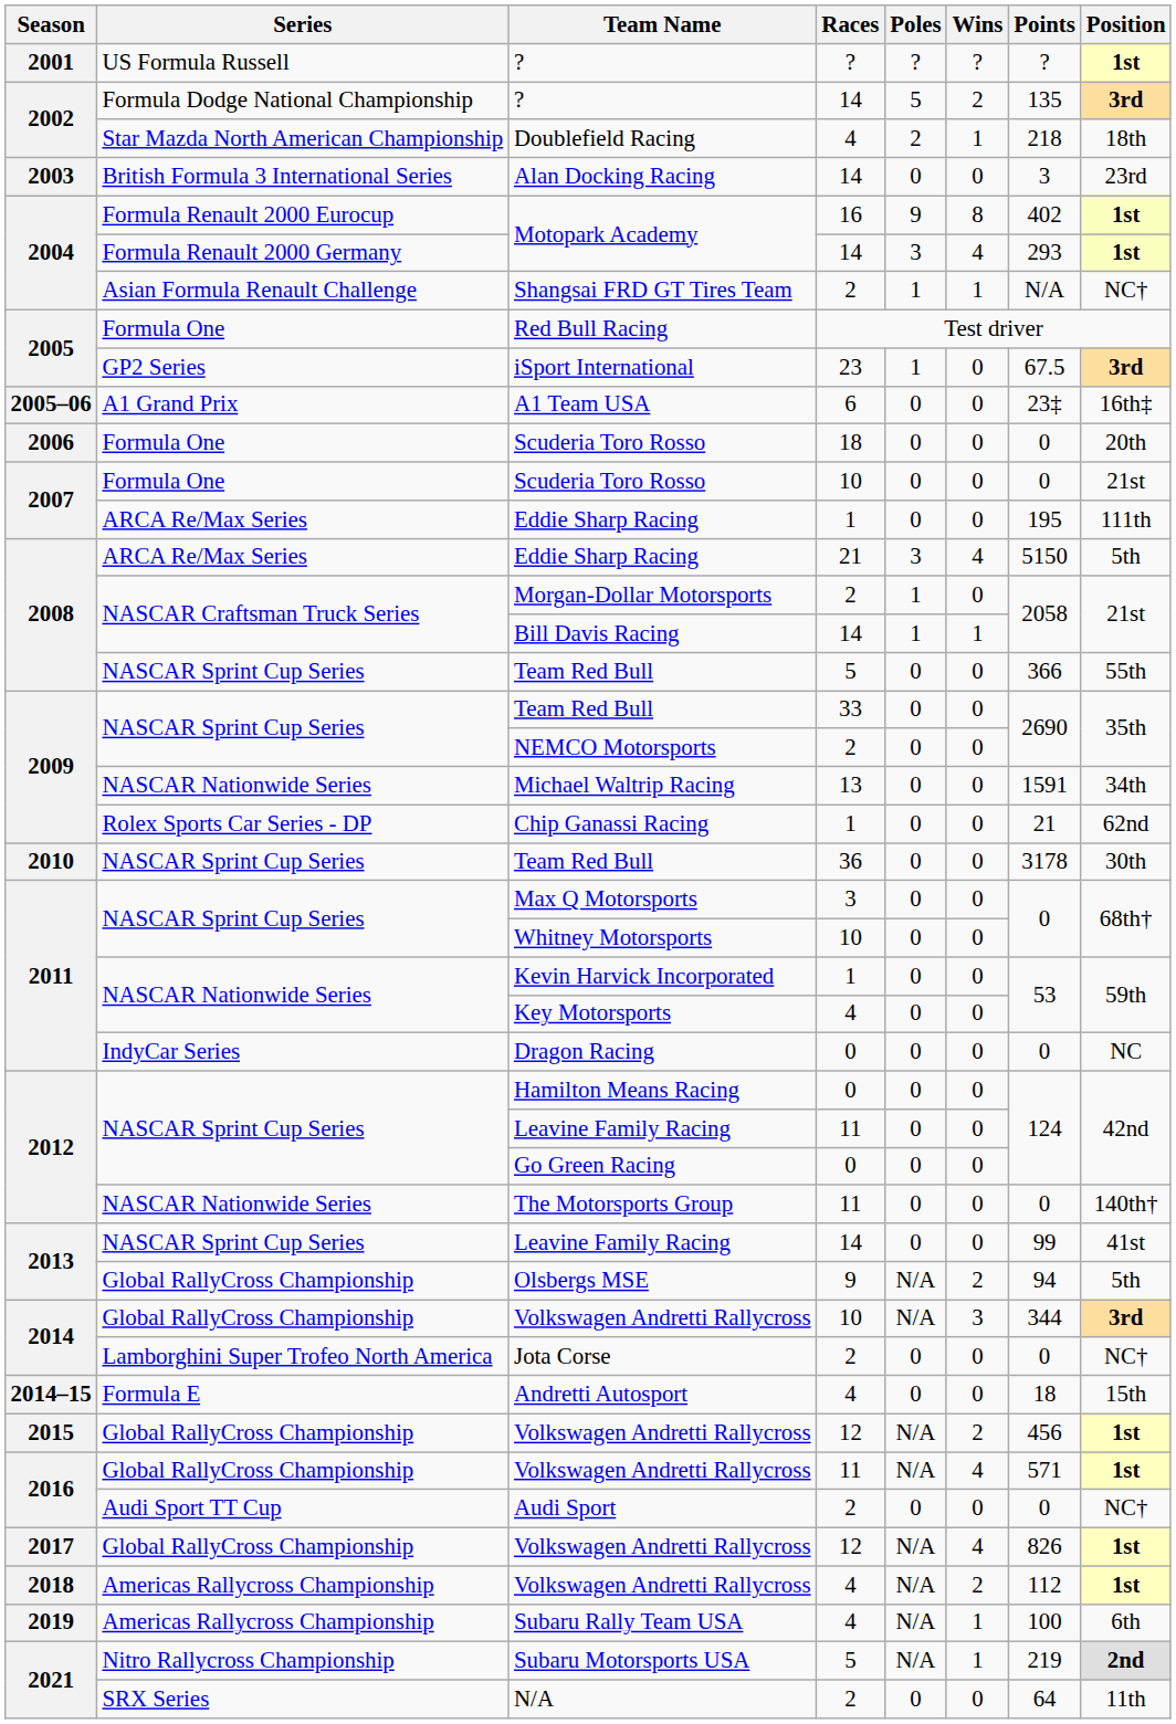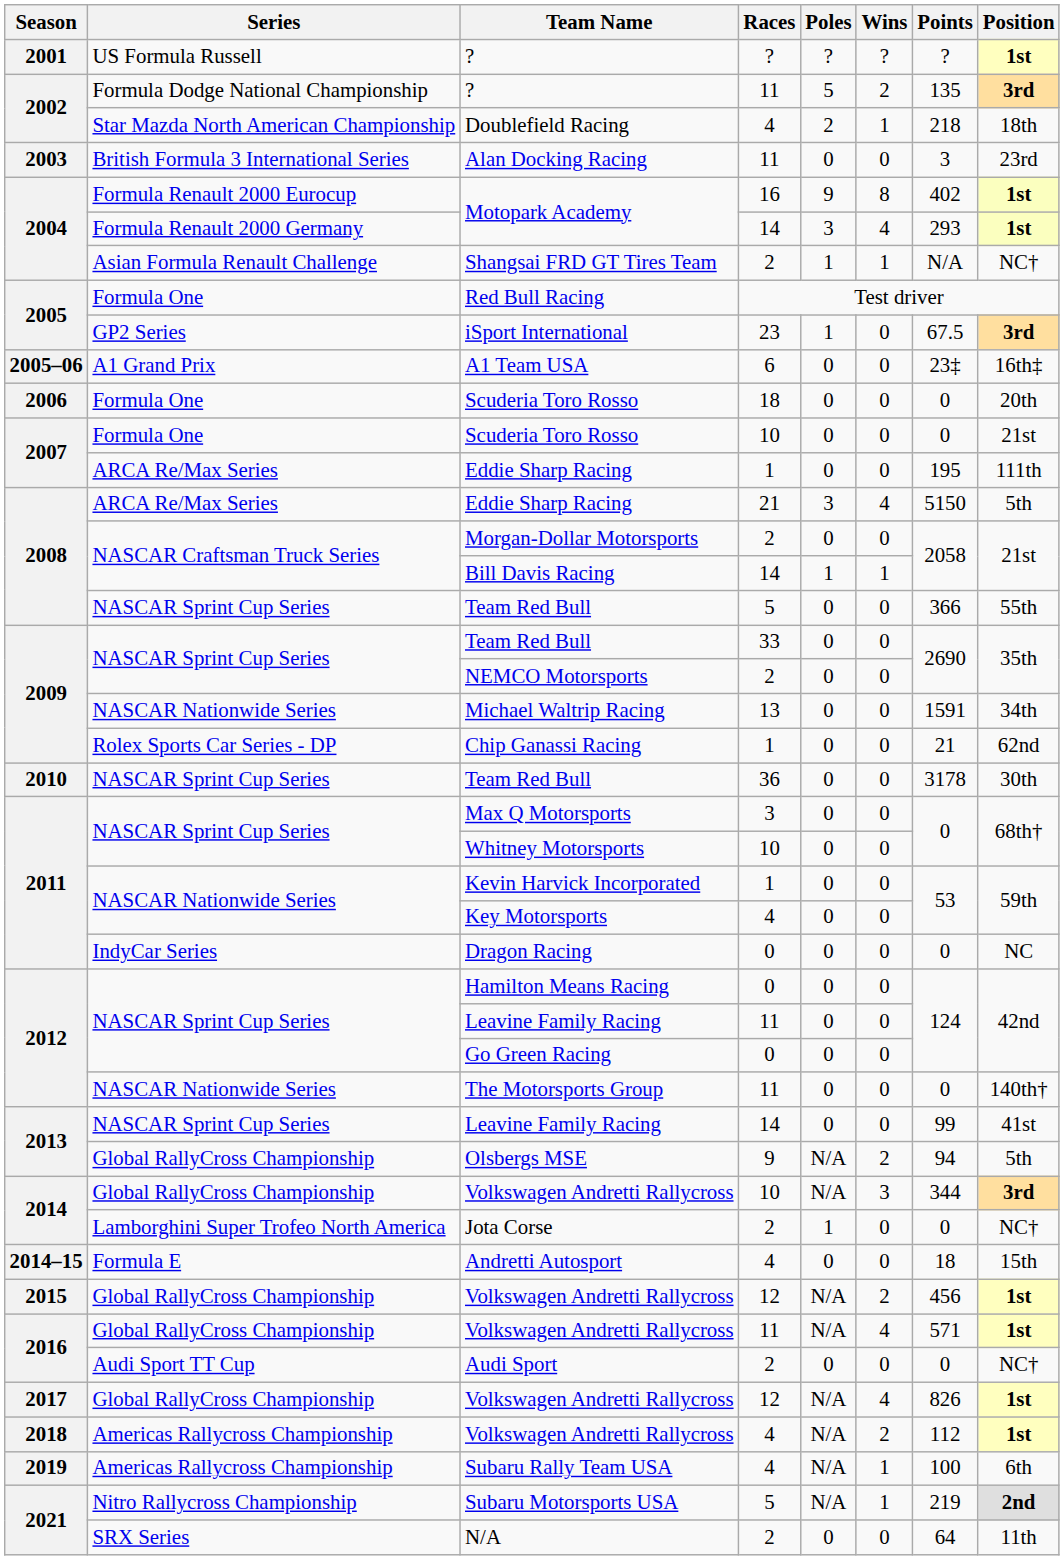 <table class="wikitable" style="font-size: 90%; text-align:center">
 <tr>
 <th>Season</th>
 <th>Series</th>
 <th>Team Name</th>
 <th>Races</th>
 <th>Poles</th>
 <th>Wins</th>
 <th>Points</th>
 <th>Position</th>
 </tr>
 <tr>
 <th>2001</th>
 <td align=left>US Formula Russell</td>
 <td align=left>?</td>
 <td>?</td>
 <td>?</td>
 <td>?</td>
 <td>?</td>
 <td style="background:#FFFFBF;"><strong>1st</strong></td>
 </tr>
 <tr>
 <th rowspan="2">2002</th>
 <td align=left>Formula Dodge National Championship</td>
 <td align=left>?</td>
-<td>14</td>
+<td>11</td>
 <td>5</td>
 <td>2</td>
 <td>135</td>
 <td style="background:#ffdf9f;"><strong>3rd</strong></td>
 </tr>
 <tr>
 <td align=left><a href='#'>Star Mazda North American Championship</a></td>
 <td align=left>Doublefield Racing</td>
 <td>4</td>
 <td>2</td>
 <td>1</td>
 <td>218</td>
 <td>18th</td>
 </tr>
 <tr>
 <th>2003</th>
 <td align=left><a href='#'>British Formula 3 International Series</a></td>
 <td align=left><a href='#'>Alan Docking Racing</a></td>
-<td>14</td>
+<td>11</td>
 <td>0</td>
 <td>0</td>
 <td>3</td>
 <td>23rd</td>
 </tr>
 <tr>
 <th rowspan="3">2004</th>
 <td align=left><a href='#'>Formula Renault 2000 Eurocup</a></td>
 <td rowspan=2 align=left><a href='#'>Motopark Academy</a></td>
 <td>16</td>
 <td>9</td>
 <td>8</td>
 <td>402</td>
 <td style="background:#FBFFBF;"><strong>1st</strong></td>
 </tr>
 <tr>
 <td align=left><a href='#'>Formula Renault 2000 Germany</a></td>
 <td>14</td>
 <td>3</td>
 <td>4</td>
 <td>293</td>
 <td style="background:#FBFFBF;"><strong>1st</strong></td>
 </tr>
 <tr>
 <td align=left><a href='#'>Asian Formula Renault Challenge</a></td>
 <td align=left><a href='#'>Shangsai FRD GT Tires Team</a></td>
 <td>2</td>
 <td>1</td>
 <td>1</td>
 <td>N/A</td>
 <td>NC†</td>
 </tr>
 <tr>
 <th rowspan="2">2005</th>
 <td align=left><a href='#'>Formula One</a></td>
 <td align=left><a href='#'>Red Bull Racing</a></td>
 <td colspan="5">Test driver</td>
 </tr>
 <tr>
 <td align=left><a href='#'>GP2 Series</a></td>
 <td align=left><a href='#'>iSport International</a></td>
 <td>23</td>
 <td>1</td>
 <td>0</td>
 <td>67.5</td>
 <td style="background:#ffdf9f;"><strong>3rd</strong></td>
 </tr>
 <tr>
 <th>2005–06</th>
 <td align=left><a href='#'>A1 Grand Prix</a></td>
 <td align=left><a href='#'>A1 Team USA</a></td>
 <td>6</td>
 <td>0</td>
 <td>0</td>
 <td>23‡</td>
 <td>16th‡</td>
 </tr>
 <tr>
 <th>2006</th>
 <td align=left><a href='#'>Formula One</a></td>
 <td align=left><a href='#'>Scuderia Toro Rosso</a></td>
 <td>18</td>
 <td>0</td>
 <td>0</td>
 <td>0</td>
 <td>20th</td>
 </tr>
 <tr>
 <th rowspan="2">2007</th>
 <td align=left><a href='#'>Formula One</a></td>
 <td align=left><a href='#'>Scuderia Toro Rosso</a></td>
 <td>10</td>
 <td>0</td>
 <td>0</td>
 <td>0</td>
 <td>21st</td>
 </tr>
 <tr>
 <td align=left><a href='#'>ARCA Re/Max Series</a></td>
 <td align=left><a href='#'>Eddie Sharp Racing</a></td>
 <td>1</td>
 <td>0</td>
 <td>0</td>
 <td>195</td>
 <td>111th</td>
 </tr>
 <tr>
 <th rowspan="4">2008</th>
 <td align=left><a href='#'>ARCA Re/Max Series</a></td>
 <td align=left><a href='#'>Eddie Sharp Racing</a></td>
 <td>21</td>
 <td>3</td>
 <td>4</td>
 <td>5150</td>
 <td>5th</td>
 </tr>
 <tr>
 <td align=left rowspan=2><a href='#'>NASCAR Craftsman Truck Series</a></td>
 <td align=left><a href='#'>Morgan-Dollar Motorsports</a></td>
 <td>2</td>
-<td>1</td>
+<td>0</td>
 <td>0</td>
 <td rowspan=2>2058</td>
 <td rowspan=2>21st</td>
 </tr>
 <tr>
 <td align=left><a href='#'>Bill Davis Racing</a></td>
 <td>14</td>
 <td>1</td>
 <td>1</td>
 </tr>
 <tr>
 <td align=left><a href='#'>NASCAR Sprint Cup Series</a></td>
 <td align=left><a href='#'>Team Red Bull</a></td>
 <td>5</td>
 <td>0</td>
 <td>0</td>
 <td>366</td>
 <td>55th</td>
 </tr>
 <tr>
 <th rowspan="4">2009</th>
 <td align=left rowspan=2><a href='#'>NASCAR Sprint Cup Series</a></td>
 <td align=left><a href='#'>Team Red Bull</a></td>
 <td>33</td>
 <td>0</td>
 <td>0</td>
 <td rowspan=2>2690</td>
 <td rowspan=2>35th</td>
 </tr>
 <tr>
 <td align=left><a href='#'>NEMCO Motorsports</a></td>
 <td>2</td>
 <td>0</td>
 <td>0</td>
 </tr>
 <tr>
 <td align=left><a href='#'>NASCAR Nationwide Series</a></td>
 <td align=left><a href='#'>Michael Waltrip Racing</a></td>
 <td>13</td>
 <td>0</td>
 <td>0</td>
 <td>1591</td>
 <td>34th</td>
 </tr>
 <tr>
 <td align=left><a href='#'>Rolex Sports Car Series - DP</a></td>
 <td align=left><a href='#'>Chip Ganassi Racing</a></td>
 <td>1</td>
 <td>0</td>
 <td>0</td>
 <td>21</td>
 <td>62nd</td>
 </tr>
 <tr>
 <th>2010</th>
 <td align=left><a href='#'>NASCAR Sprint Cup Series</a></td>
 <td align=left><a href='#'>Team Red Bull</a></td>
 <td>36</td>
 <td>0</td>
 <td>0</td>
 <td>3178</td>
 <td>30th</td>
 </tr>
 <tr>
 <th rowspan="5">2011</th>
 <td align=left rowspan=2><a href='#'>NASCAR Sprint Cup Series</a></td>
 <td align=left><a href='#'>Max Q Motorsports</a></td>
 <td>3</td>
 <td>0</td>
 <td>0</td>
 <td rowspan=2>0</td>
 <td rowspan=2>68th†</td>
 </tr>
 <tr>
 <td align=left><a href='#'>Whitney Motorsports</a></td>
 <td>10</td>
 <td>0</td>
 <td>0</td>
 </tr>
 <tr>
 <td align=left rowspan=2><a href='#'>NASCAR Nationwide Series</a></td>
 <td align=left><a href='#'>Kevin Harvick Incorporated</a></td>
 <td>1</td>
 <td>0</td>
 <td>0</td>
 <td rowspan=2>53</td>
 <td rowspan=2>59th</td>
 </tr>
 <tr>
 <td align=left><a href='#'>Key Motorsports</a></td>
 <td>4</td>
 <td>0</td>
 <td>0</td>
 </tr>
 <tr>
 <td align=left><a href='#'>IndyCar Series</a></td>
 <td align=left><a href='#'>Dragon Racing</a></td>
 <td>0</td>
 <td>0</td>
 <td>0</td>
 <td>0</td>
 <td>NC</td>
 </tr>
 <tr>
 <th rowspan="4">2012</th>
 <td align=left rowspan=3><a href='#'>NASCAR Sprint Cup Series</a></td>
 <td align=left><a href='#'>Hamilton Means Racing</a></td>
 <td>0</td>
 <td>0</td>
 <td>0</td>
 <td rowspan=3>124</td>
 <td rowspan=3>42nd</td>
 </tr>
 <tr>
 <td align=left><a href='#'>Leavine Family Racing</a></td>
 <td>11</td>
 <td>0</td>
 <td>0</td>
 </tr>
 <tr>
 <td align=left><a href='#'>Go Green Racing</a></td>
 <td>0</td>
 <td>0</td>
 <td>0</td>
 </tr>
 <tr>
 <td align=left><a href='#'>NASCAR Nationwide Series</a></td>
 <td align=left><a href='#'>The Motorsports Group</a></td>
 <td>11</td>
 <td>0</td>
 <td>0</td>
 <td>0</td>
 <td>140th†</td>
 </tr>
 <tr>
 <th rowspan=2>2013</th>
 <td align=left><a href='#'>NASCAR Sprint Cup Series</a></td>
 <td align=left><a href='#'>Leavine Family Racing</a></td>
 <td>14</td>
 <td>0</td>
 <td>0</td>
 <td>99</td>
 <td>41st</td>
 </tr>
 <tr>
 <td align=left><a href='#'>Global RallyCross Championship</a></td>
 <td align=left><a href='#'>Olsbergs MSE</a></td>
 <td>9</td>
 <td>N/A</td>
 <td>2</td>
 <td>94</td>
 <td>5th</td>
 </tr>
 <tr>
 <th rowspan=2>2014</th>
 <td align=left><a href='#'>Global RallyCross Championship</a></td>
 <td align=left><a href='#'>Volkswagen Andretti Rallycross</a></td>
 <td>10</td>
 <td>N/A</td>
 <td>3</td>
 <td>344</td>
 <td style="background:#ffdf9f;"><strong>3rd</strong></td>
 </tr>
 <tr>
 <td align=left><a href='#'>Lamborghini Super Trofeo North America</a></td>
 <td align=left>Jota Corse</td>
 <td>2</td>
-<td>0</td>
+<td>1</td>
 <td>0</td>
 <td>0</td>
 <td>NC†</td>
 </tr>
 <tr>
 <th>2014–15</th>
 <td align=left><a href='#'>Formula E</a></td>
 <td align=left><a href='#'>Andretti Autosport</a></td>
 <td>4</td>
 <td>0</td>
 <td>0</td>
 <td>18</td>
 <td>15th</td>
 </tr>
 <tr>
 <th>2015</th>
 <td align=left><a href='#'>Global RallyCross Championship</a></td>
 <td align=left><a href='#'>Volkswagen Andretti Rallycross</a></td>
 <td>12</td>
 <td>N/A</td>
 <td>2</td>
 <td>456</td>
 <td style="background:#FFFFBF;"><strong>1st</strong></td>
 </tr>
 <tr>
 <th rowspan=2>2016</th>
 <td align=left><a href='#'>Global RallyCross Championship</a></td>
 <td align=left><a href='#'>Volkswagen Andretti Rallycross</a></td>
 <td>11</td>
 <td>N/A</td>
 <td>4</td>
 <td>571</td>
 <td style="background:#FFFFBF;"><strong>1st</strong></td>
 </tr>
 <tr>
 <td align=left><a href='#'>Audi Sport TT Cup</a></td>
 <td align=left><a href='#'>Audi Sport</a></td>
 <td>2</td>
 <td>0</td>
 <td>0</td>
 <td>0</td>
 <td>NC†</td>
 </tr>
 <tr>
 <th>2017</th>
 <td align=left><a href='#'>Global RallyCross Championship</a></td>
 <td align=left><a href='#'>Volkswagen Andretti Rallycross</a></td>
 <td>12</td>
 <td>N/A</td>
 <td>4</td>
 <td>826</td>
 <td style="background:#FFFFBF;"><strong>1st</strong></td>
 </tr>
 <tr>
 <th>2018</th>
 <td align=left><a href='#'>Americas Rallycross Championship</a></td>
 <td align=left><a href='#'>Volkswagen Andretti Rallycross</a></td>
 <td>4</td>
 <td>N/A</td>
 <td>2</td>
 <td>112</td>
 <td style="background:#FFFFBF;"><strong>1st</strong></td>
 </tr>
 <tr>
 <th>2019</th>
 <td align=left><a href='#'>Americas Rallycross Championship</a></td>
 <td align=left><a href='#'>Subaru Rally Team USA</a></td>
 <td>4</td>
 <td>N/A</td>
 <td>1</td>
 <td>100</td>
 <td>6th</td>
 </tr>
 <tr>
 <th rowspan=2>2021</th>
 <td align=left><a href='#'>Nitro Rallycross Championship</a></td>
 <td align=left><a href='#'>Subaru Motorsports USA</a></td>
 <td>5</td>
 <td>N/A</td>
 <td>1</td>
 <td>219</td>
 <td style="background:#DFDFDF;"><strong>2nd</strong></td>
 </tr>
 <tr>
 <td align=left><a href='#'>SRX Series</a></td>
 <td align=left>N/A</td>
 <td>2</td>
 <td>0</td>
 <td>0</td>
 <td>64</td>
 <td>11th</td>
 </tr>
 </table>
